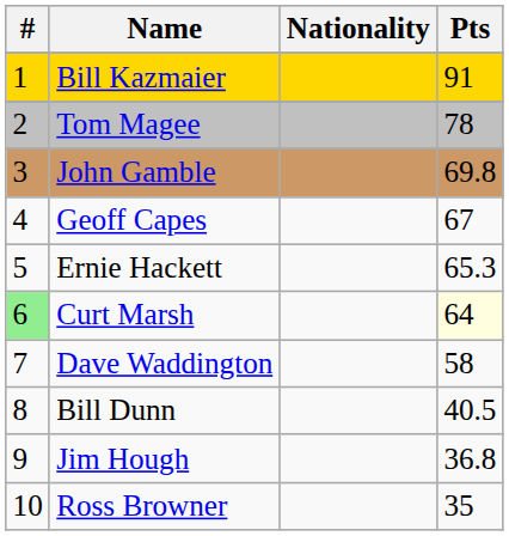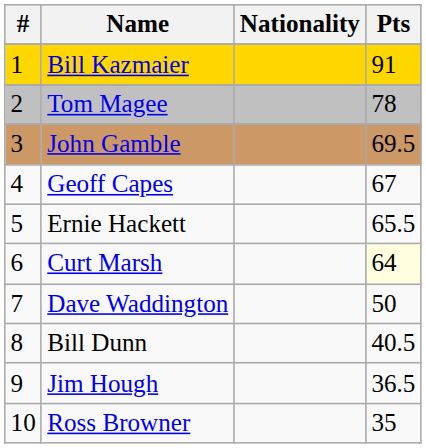 <table class="wikitable">
 <tr>
 <th>#</th>
 <th>Name</th>
 <th>Nationality</th>
 <th>Pts</th>
 </tr>
 <tr>
 </tr>
 <tr style="background:gold;">
 <td>1</td>
 <td><a href='#'>Bill Kazmaier</a></td>
 <td></td>
 <td>91</td>
 </tr>
 <tr>
 </tr>
 <tr style="background:silver;">
 <td>2</td>
 <td><a href='#'>Tom Magee</a></td>
 <td></td>
 <td>78</td>
 </tr>
 <tr>
 </tr>
 <tr style="background:#c96;">
 <td>3</td>
 <td><a href='#'>John Gamble</a></td>
 <td></td>
-<td>69.8</td>
+<td>69.5</td>
 </tr>
 <tr>
 <td>4</td>
 <td><a href='#'>Geoff Capes</a></td>
 <td></td>
 <td>67</td>
 </tr>
 <tr>
 <td>5</td>
 <td>Ernie Hackett</td>
 <td></td>
-<td>65.3</td>
+<td>65.5</td>
 </tr>
 <tr>
-<td style="background: lightgreen;">6</td>
+<td>6</td>
 <td><a href='#'>Curt Marsh</a></td>
 <td></td>
 <td style="background: lightyellow;">64</td>
 </tr>
 <tr>
 <td>7</td>
 <td><a href='#'>Dave Waddington</a></td>
 <td></td>
-<td>58</td>
+<td>50</td>
 </tr>
 <tr>
 <td>8</td>
 <td>Bill Dunn</td>
 <td></td>
 <td>40.5</td>
 </tr>
 <tr>
 <td>9</td>
 <td><a href='#'>Jim Hough</a></td>
 <td></td>
-<td>36.8</td>
+<td>36.5</td>
 </tr>
 <tr>
 <td>10</td>
 <td><a href='#'>Ross Browner</a></td>
 <td></td>
 <td>35</td>
 </tr>
 </table>
